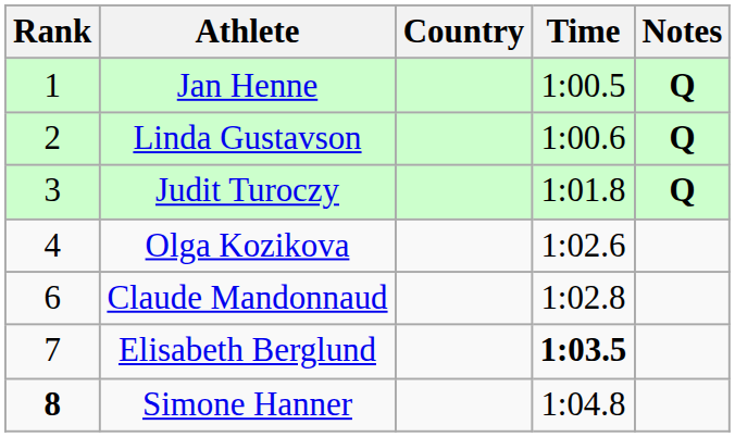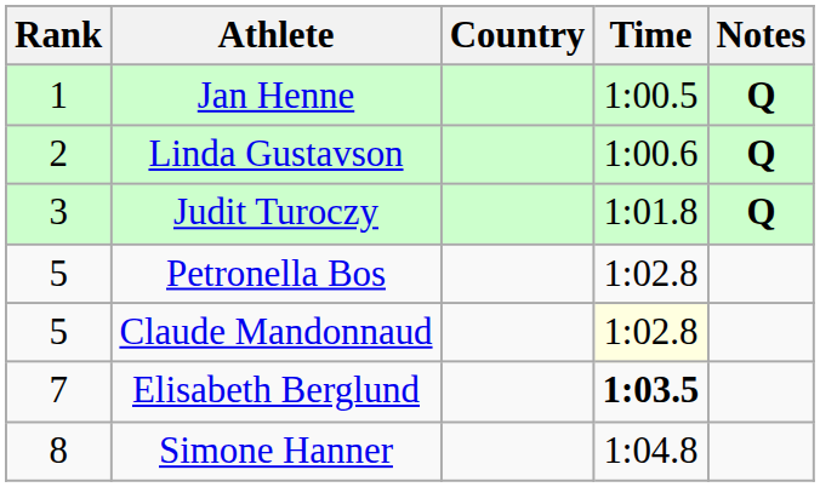 <table class="wikitable sortable" style="text-align:center">
 <tr>
 <th>Rank</th>
 <th>Athlete</th>
 <th>Country</th>
 <th>Time</th>
 <th>Notes</th>
 </tr>
 <tr bgcolor=ccffcc>
 <td>1</td>
 <td><a href='#'>Jan Henne</a></td>
 <td align=left></td>
 <td>1:00.5</td>
 <td><strong> Q </strong></td>
 </tr>
 <tr bgcolor=ccffcc>
 <td>2</td>
 <td><a href='#'>Linda Gustavson</a></td>
 <td align=left></td>
 <td>1:00.6</td>
 <td><strong> Q </strong></td>
 </tr>
 <tr bgcolor=ccffcc>
 <td>3</td>
 <td><a href='#'>Judit Turoczy</a></td>
 <td align=left></td>
 <td>1:01.8</td>
 <td><strong> Q </strong></td>
 </tr>
 <tr>
-<td>4</td>
-<td><a href='#'>Olga Kozikova</a></td>
+<td>5</td>
+<td><a href='#'>Petronella Bos</a></td>
 <td align=left></td>
-<td>1:02.6</td>
+<td>1:02.8</td>
 <td><strong>   </strong></td>
 </tr>
 <tr>
-<td>6</td>
+<td>5</td>
 <td><a href='#'>Claude Mandonnaud</a></td>
 <td align=left></td>
-<td>1:02.8</td>
+<td style="background: lightyellow;">1:02.8</td>
 <td><strong>   </strong></td>
 </tr>
 <tr>
 <td>7</td>
 <td><a href='#'>Elisabeth Berglund</a></td>
 <td align=left></td>
 <td><strong>1:03.5</strong></td>
 <td><strong>   </strong></td>
 </tr>
 <tr>
-<td><strong>8</strong></td>
+<td>8</td>
 <td><a href='#'>Simone Hanner</a></td>
 <td align=left></td>
 <td>1:04.8</td>
 <td><strong>   </strong></td>
 </tr>
 </table>
